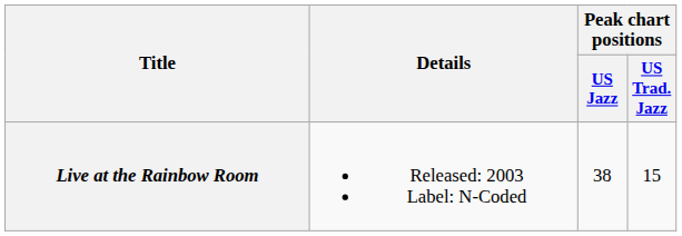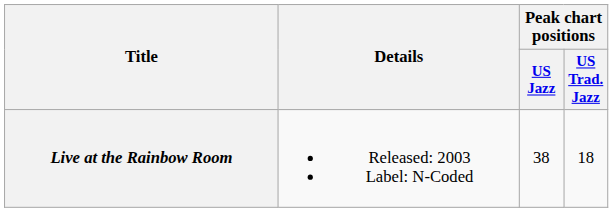 <table class="wikitable plainrowheaders" style="text-align:center;">
 <tr>
 <th scope="col" rowspan="2" style="width:16em;">Title</th>
 <th scope="col" rowspan="2" style="width:14em;">Details</th>
 <th scope="col" colspan="2">Peak chart positions</th>
 </tr>
 <tr>
 <th scope="col" style="width:2.5em;font-size:90%;"><a href='#'>US<br>Jazz</a><br></th>
 <th scope="col" style="width:2.5em;font-size:90%;"><a href='#'>US<br>Trad.<br>Jazz</a><br></th>
 </tr>
 <tr>
 <th scope="row"><em>Live at the Rainbow Room</em></th>
 <td><br><ul><li>Released: 2003</li><li>Label: N-Coded</li></ul></td>
 <td>38</td>
-<td>15</td>
+<td>18</td>
 </tr>
 </table>
